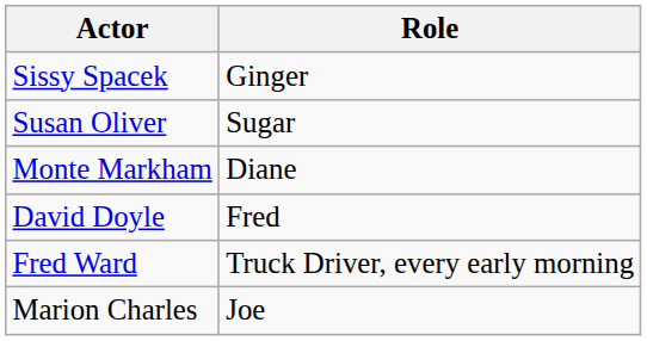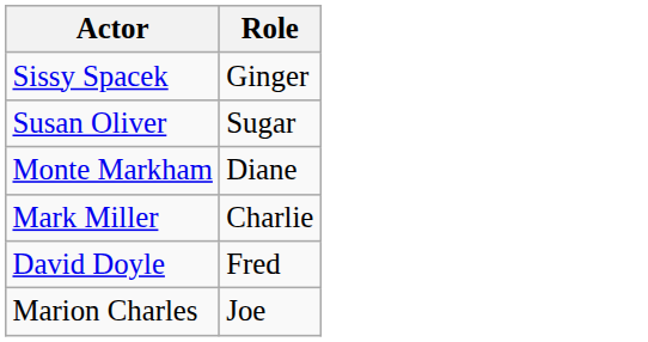 <table class="wikitable">
 <tr>
 <th>Actor</th>
 <th>Role</th>
 </tr>
 <tr>
 <td><a href='#'>Sissy Spacek</a></td>
 <td>Ginger</td>
 </tr>
 <tr>
 <td><a href='#'>Susan Oliver</a></td>
 <td>Sugar</td>
 </tr>
 <tr>
 <td><a href='#'>Monte Markham</a></td>
 <td>Diane</td>
 </tr>
 <tr>
+<td><a href='#'>Mark Miller</a></td>
+<td>Charlie</td>
+</tr>
+<tr>
 <td><a href='#'>David Doyle</a></td>
 <td>Fred</td>
-</tr>
-<tr>
-<td><a href='#'>Fred Ward</a></td>
-<td>Truck Driver, every early morning</td>
 </tr>
 <tr>
 <td>Marion Charles</td>
 <td>Joe</td>
 </tr>
 </table>
